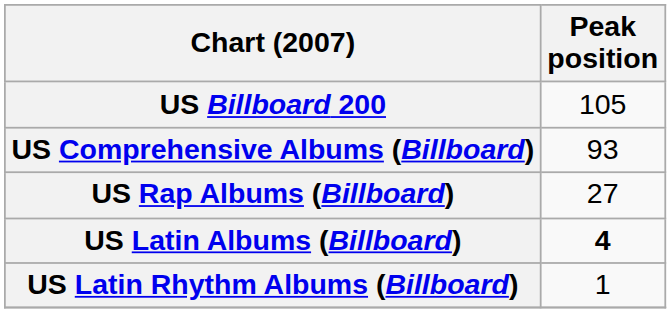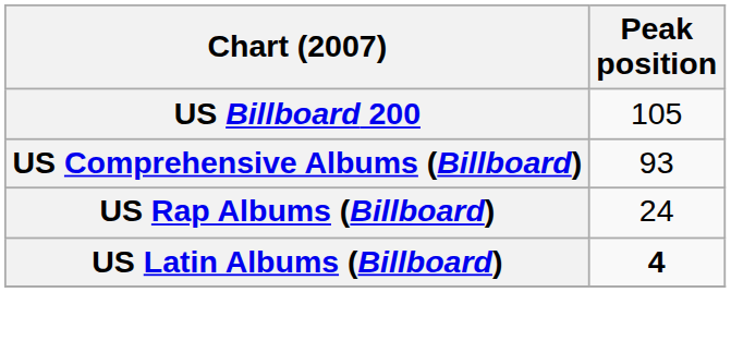 <table class="wikitable sortable plainrowheaders">
 <tr>
 <th>Chart (2007)</th>
 <th>Peak<br>position</th>
 </tr>
 <tr>
 <th scope="row">US <a href='#'><em>Billboard</em> 200</a></th>
 <td style="text-align:center;">105</td>
 </tr>
 <tr>
 <th scope="row">US <a href='#'>Comprehensive Albums</a> (<em><a href='#'>Billboard</a></em>)</th>
 <td style="text-align:center;">93</td>
 </tr>
 <tr>
 <th scope="row">US <a href='#'>Rap Albums</a> (<em><a href='#'>Billboard</a></em>)</th>
-<td style="text-align:center;">27</td>
+<td style="text-align:center;">24</td>
 </tr>
 <tr>
 <th scope="row">US <a href='#'>Latin Albums</a> (<em><a href='#'>Billboard</a></em>)</th>
 <td style="text-align:center;"><strong>4</strong></td>
 </tr>
 <tr>
-<th scope="row">US <a href='#'>Latin Rhythm Albums</a> (<em><a href='#'>Billboard</a></em>)</th>
-<td style="text-align:center;">1</td>
-</tr>
-<tr>
 </tr>
 </table>
